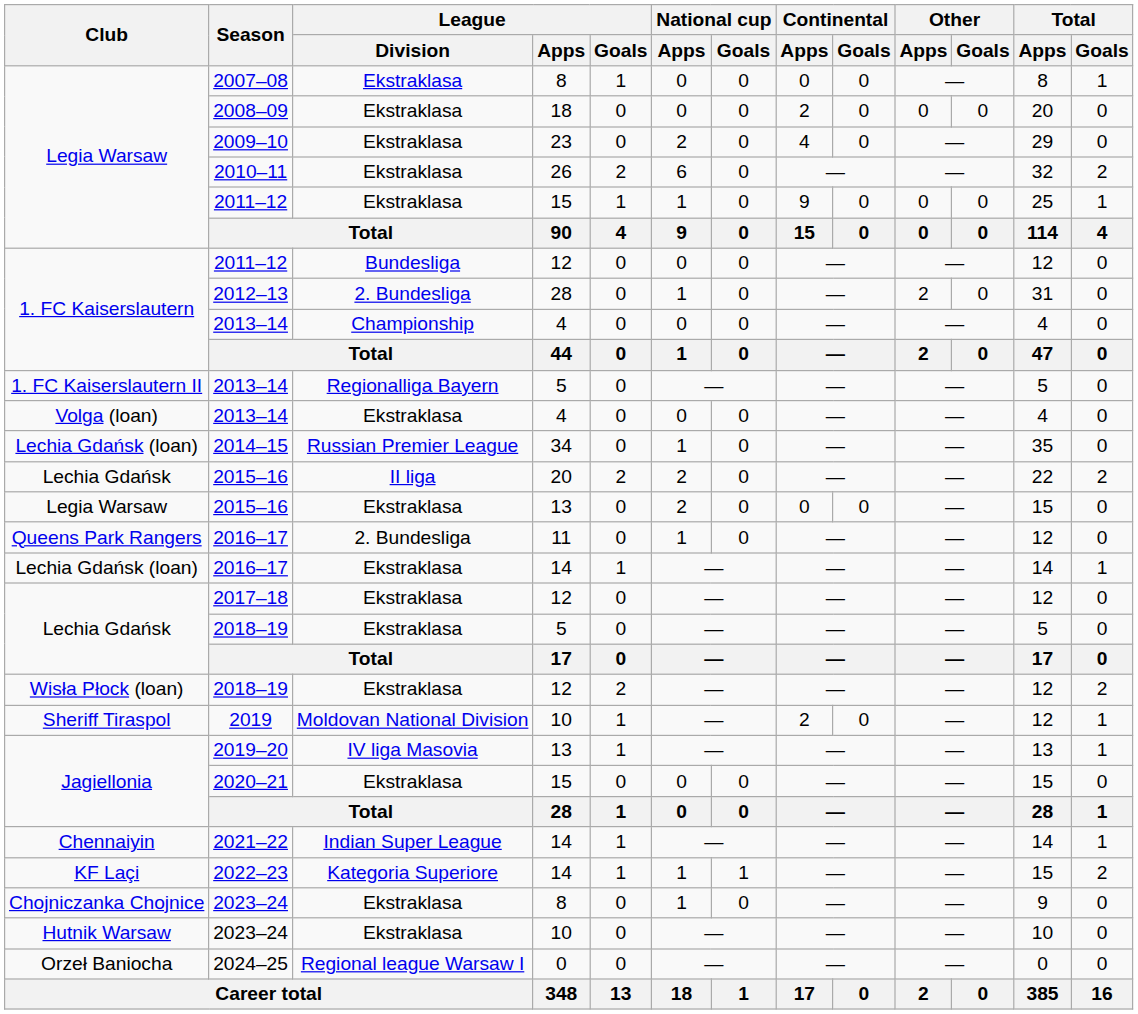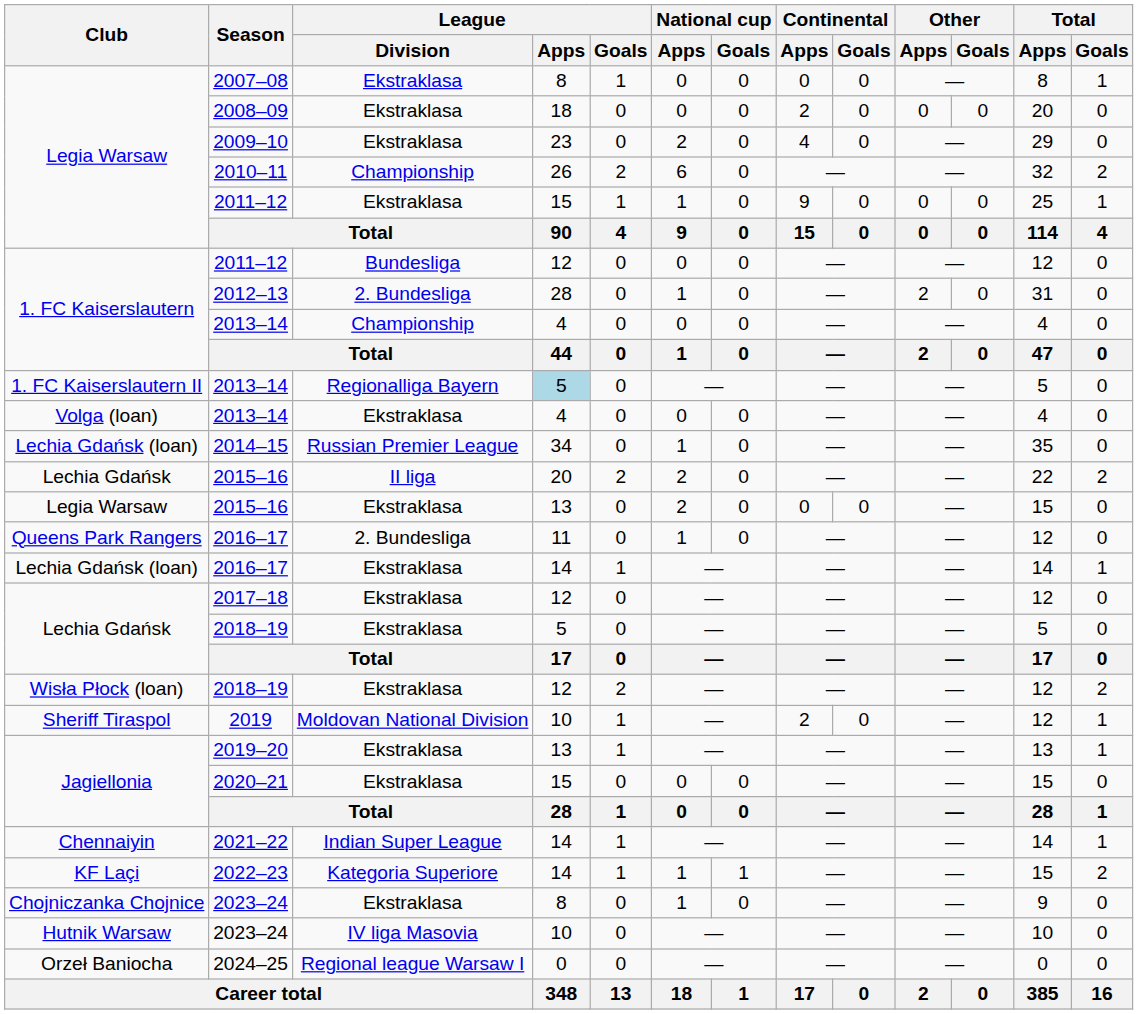 <table class="wikitable" style="text-align: center;">
 <tr>
 <th rowspan="2">Club</th>
 <th rowspan="2">Season</th>
 <th colspan="3">League</th>
 <th colspan="2">National cup</th>
 <th colspan="2">Continental</th>
 <th colspan="2">Other</th>
 <th colspan="2">Total</th>
 </tr>
 <tr>
 <th>Division</th>
 <th>Apps</th>
 <th>Goals</th>
 <th>Apps</th>
 <th>Goals</th>
 <th>Apps</th>
 <th>Goals</th>
 <th>Apps</th>
 <th>Goals</th>
 <th>Apps</th>
 <th>Goals</th>
 </tr>
 <tr>
 <td rowspan="6"><a href='#'>Legia Warsaw</a></td>
 <td><a href='#'>2007–08</a></td>
 <td><a href='#'>Ekstraklasa</a></td>
 <td>8</td>
 <td>1</td>
 <td>0</td>
 <td>0</td>
 <td>0</td>
 <td>0</td>
 <td colspan="2">—</td>
 <td>8</td>
 <td>1</td>
 </tr>
 <tr>
 <td><a href='#'>2008–09</a></td>
 <td>Ekstraklasa</td>
 <td>18</td>
 <td>0</td>
 <td>0</td>
 <td>0</td>
 <td>2</td>
 <td>0</td>
 <td>0</td>
 <td>0</td>
 <td>20</td>
 <td>0</td>
 </tr>
 <tr>
 <td><a href='#'>2009–10</a></td>
 <td>Ekstraklasa</td>
 <td>23</td>
 <td>0</td>
 <td>2</td>
 <td>0</td>
 <td>4</td>
 <td>0</td>
 <td colspan="2">—</td>
 <td>29</td>
 <td>0</td>
 </tr>
 <tr>
 <td><a href='#'>2010–11</a></td>
-<td>Ekstraklasa</td>
+<td><a href='#'>Championship</a></td>
 <td>26</td>
 <td>2</td>
 <td>6</td>
 <td>0</td>
 <td colspan="2">—</td>
 <td colspan="2">—</td>
 <td>32</td>
 <td>2</td>
 </tr>
 <tr>
 <td><a href='#'>2011–12</a></td>
 <td>Ekstraklasa</td>
 <td>15</td>
 <td>1</td>
 <td>1</td>
 <td>0</td>
 <td>9</td>
 <td>0</td>
 <td>0</td>
 <td>0</td>
 <td>25</td>
 <td>1</td>
 </tr>
 <tr>
 <th colspan="2">Total</th>
 <th>90</th>
 <th>4</th>
 <th>9</th>
 <th>0</th>
 <th>15</th>
 <th>0</th>
 <th>0</th>
 <th>0</th>
 <th>114</th>
 <th>4</th>
 </tr>
 <tr>
 <td rowspan="4"><a href='#'>1. FC Kaiserslautern</a></td>
 <td><a href='#'>2011–12</a></td>
 <td><a href='#'>Bundesliga</a></td>
 <td>12</td>
 <td>0</td>
 <td>0</td>
 <td>0</td>
 <td colspan="2">—</td>
 <td colspan="2">—</td>
 <td>12</td>
 <td>0</td>
 </tr>
 <tr>
 <td><a href='#'>2012–13</a></td>
 <td><a href='#'>2. Bundesliga</a></td>
 <td>28</td>
 <td>0</td>
 <td>1</td>
 <td>0</td>
 <td colspan="2">—</td>
 <td>2</td>
 <td>0</td>
 <td>31</td>
 <td>0</td>
 </tr>
 <tr>
 <td><a href='#'>2013–14</a></td>
 <td><a href='#'>Championship</a></td>
 <td>4</td>
 <td>0</td>
 <td>0</td>
 <td>0</td>
 <td colspan="2">—</td>
 <td colspan="2">—</td>
 <td>4</td>
 <td>0</td>
 </tr>
 <tr>
 <th colspan="2">Total</th>
 <th>44</th>
 <th>0</th>
 <th>1</th>
 <th>0</th>
 <th colspan="2">—</th>
 <th>2</th>
 <th>0</th>
 <th>47</th>
 <th>0</th>
 </tr>
 <tr>
 <td rowspan="1"><a href='#'>1. FC Kaiserslautern II</a></td>
 <td><a href='#'>2013–14</a></td>
 <td><a href='#'>Regionalliga Bayern</a></td>
-<td>5</td>
+<td style="background: lightblue;">5</td>
 <td>0</td>
 <td colspan="2">—</td>
 <td colspan="2">—</td>
 <td colspan="2">—</td>
 <td>5</td>
 <td>0</td>
 </tr>
 <tr>
 <td rowspan="1"><a href='#'>Volga</a> (loan)</td>
 <td><a href='#'>2013–14</a></td>
 <td>Ekstraklasa</td>
 <td>4</td>
 <td>0</td>
 <td>0</td>
 <td>0</td>
 <td colspan="2">—</td>
 <td colspan="2">—</td>
 <td>4</td>
 <td>0</td>
 </tr>
 <tr>
 <td rowspan="1"><a href='#'>Lechia Gdańsk</a> (loan)</td>
 <td><a href='#'>2014–15</a></td>
 <td><a href='#'>Russian Premier League</a></td>
 <td>34</td>
 <td>0</td>
 <td>1</td>
 <td>0</td>
 <td colspan="2">—</td>
 <td colspan="2">—</td>
 <td>35</td>
 <td>0</td>
 </tr>
 <tr>
 <td rowspan="1">Lechia Gdańsk</td>
 <td><a href='#'>2015–16</a></td>
 <td rowspan="1"><a href='#'>II liga</a></td>
 <td>20</td>
 <td>2</td>
 <td>2</td>
 <td>0</td>
 <td colspan="2">—</td>
 <td colspan="2">—</td>
 <td>22</td>
 <td>2</td>
 </tr>
 <tr>
 <td rowspan="1">Legia Warsaw</td>
 <td><a href='#'>2015–16</a></td>
 <td>Ekstraklasa</td>
 <td>13</td>
 <td>0</td>
 <td>2</td>
 <td>0</td>
 <td>0</td>
 <td>0</td>
 <td colspan="2">—</td>
 <td>15</td>
 <td>0</td>
 </tr>
 <tr>
 <td rowspan="1"><a href='#'>Queens Park Rangers</a></td>
 <td><a href='#'>2016–17</a></td>
 <td>2. Bundesliga</td>
 <td>11</td>
 <td>0</td>
 <td>1</td>
 <td>0</td>
 <td colspan="2">—</td>
 <td colspan="2">—</td>
 <td>12</td>
 <td>0</td>
 </tr>
 <tr>
 <td rowspan="1">Lechia Gdańsk (loan)</td>
 <td><a href='#'>2016–17</a></td>
 <td>Ekstraklasa</td>
 <td>14</td>
 <td>1</td>
 <td colspan="2">—</td>
 <td colspan="2">—</td>
 <td colspan="2">—</td>
 <td>14</td>
 <td>1</td>
 </tr>
 <tr>
 <td rowspan="3">Lechia Gdańsk</td>
 <td><a href='#'>2017–18</a></td>
 <td>Ekstraklasa</td>
 <td>12</td>
 <td>0</td>
 <td colspan="2">—</td>
 <td colspan="2">—</td>
 <td colspan="2">—</td>
 <td>12</td>
 <td>0</td>
 </tr>
 <tr>
 <td><a href='#'>2018–19</a></td>
 <td>Ekstraklasa</td>
 <td>5</td>
 <td>0</td>
 <td colspan="2">—</td>
 <td colspan="2">—</td>
 <td colspan="2">—</td>
 <td>5</td>
 <td>0</td>
 </tr>
 <tr>
 <th colspan="2">Total</th>
 <th>17</th>
 <th>0</th>
 <th colspan="2">—</th>
 <th colspan="2">—</th>
 <th colspan="2">—</th>
 <th>17</th>
 <th>0</th>
 </tr>
 <tr>
 <td rowspan="1"><a href='#'>Wisła Płock</a> (loan)</td>
 <td><a href='#'>2018–19</a></td>
 <td>Ekstraklasa</td>
 <td>12</td>
 <td>2</td>
 <td colspan="2">—</td>
 <td colspan="2">—</td>
 <td colspan="2">—</td>
 <td>12</td>
 <td>2</td>
 </tr>
 <tr>
 <td rowspan="1"><a href='#'>Sheriff Tiraspol</a></td>
 <td><a href='#'>2019</a></td>
 <td rowspan="1"><a href='#'>Moldovan National Division</a></td>
 <td>10</td>
 <td>1</td>
 <td colspan="2">—</td>
 <td>2</td>
 <td>0</td>
 <td colspan="2">—</td>
 <td>12</td>
 <td>1</td>
 </tr>
 <tr>
 <td rowspan="3"><a href='#'>Jagiellonia</a></td>
 <td><a href='#'>2019–20</a></td>
-<td rowspan="1"><a href='#'>IV liga Masovia</a></td>
+<td>Ekstraklasa</td>
 <td>13</td>
 <td>1</td>
 <td colspan="2">—</td>
 <td colspan="2">—</td>
 <td colspan="2">—</td>
 <td>13</td>
 <td>1</td>
 </tr>
 <tr>
 <td><a href='#'>2020–21</a></td>
 <td>Ekstraklasa</td>
 <td>15</td>
 <td>0</td>
 <td>0</td>
 <td>0</td>
 <td colspan="2">—</td>
 <td colspan="2">—</td>
 <td>15</td>
 <td>0</td>
 </tr>
 <tr>
 <th colspan="2">Total</th>
 <th>28</th>
 <th>1</th>
 <th>0</th>
 <th>0</th>
 <th colspan="2">—</th>
 <th colspan="2">—</th>
 <th>28</th>
 <th>1</th>
 </tr>
 <tr>
 <td rowspan="1"><a href='#'>Chennaiyin</a></td>
 <td><a href='#'>2021–22</a></td>
 <td rowspan="1"><a href='#'>Indian Super League</a></td>
 <td>14</td>
 <td>1</td>
 <td colspan="2">—</td>
 <td colspan="2">—</td>
 <td colspan="2">—</td>
 <td>14</td>
 <td>1</td>
 </tr>
 <tr>
 <td rowspan="1"><a href='#'>KF Laçi</a></td>
 <td><a href='#'>2022–23</a></td>
 <td rowspan="1"><a href='#'>Kategoria Superiore</a></td>
 <td>14</td>
 <td>1</td>
 <td>1</td>
 <td>1</td>
 <td colspan="2">—</td>
 <td colspan="2">—</td>
 <td>15</td>
 <td>2</td>
 </tr>
 <tr>
 <td rowspan="1"><a href='#'>Chojniczanka Chojnice</a></td>
 <td><a href='#'>2023–24</a></td>
 <td>Ekstraklasa</td>
 <td>8</td>
 <td>0</td>
 <td>1</td>
 <td>0</td>
 <td colspan="2">—</td>
 <td colspan="2">—</td>
 <td>9</td>
 <td>0</td>
 </tr>
 <tr>
 <td rowspan="1"><a href='#'>Hutnik Warsaw</a></td>
 <td>2023–24</td>
-<td>Ekstraklasa</td>
+<td rowspan="1"><a href='#'>IV liga Masovia</a></td>
 <td>10</td>
 <td>0</td>
 <td colspan="2">—</td>
 <td colspan="2">—</td>
 <td colspan="2">—</td>
 <td>10</td>
 <td>0</td>
 </tr>
 <tr>
 <td rowspan="1">Orzeł Baniocha</td>
 <td>2024–25</td>
 <td rowspan="1"><a href='#'>Regional league Warsaw I</a></td>
 <td>0</td>
 <td>0</td>
 <td colspan="2">—</td>
 <td colspan="2">—</td>
 <td colspan="2">—</td>
 <td>0</td>
 <td>0</td>
 </tr>
 <tr>
 <th colspan="3">Career total</th>
 <th>348</th>
 <th>13</th>
 <th>18</th>
 <th>1</th>
 <th>17</th>
 <th>0</th>
 <th>2</th>
 <th>0</th>
 <th>385</th>
 <th>16</th>
 </tr>
 </table>
